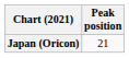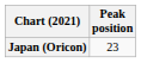 <table class="wikitable sortable plainrowheaders" style="text-align:center">
 <tr>
 <th scope="col">Chart (2021)</th>
 <th scope="col">Peak<br>position</th>
 </tr>
 <tr>
 <th scope="row">Japan (Oricon)<br></th>
-<td>21</td>
+<td>23</td>
 </tr>
 </table>
